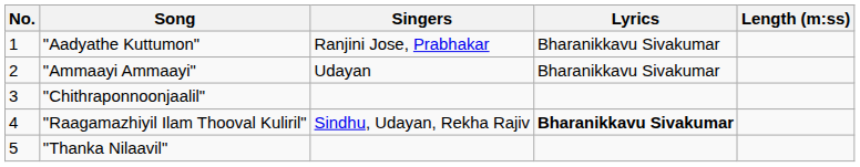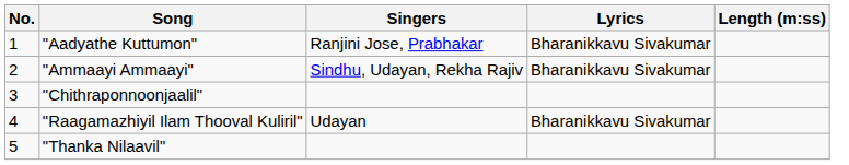 <table class="wikitable" style="font-size:95%;">
 <tr>
 <th>No.</th>
 <th>Song</th>
 <th>Singers</th>
 <th>Lyrics</th>
 <th>Length (m:ss)</th>
 </tr>
 <tr>
 <td>1</td>
 <td>"Aadyathe Kuttumon"</td>
 <td>Ranjini Jose, <a href='#'>Prabhakar</a></td>
 <td>Bharanikkavu Sivakumar</td>
 <td></td>
 </tr>
 <tr>
 <td>2</td>
 <td>"Ammaayi Ammaayi"</td>
-<td>Udayan</td>
+<td><a href='#'>Sindhu</a>, Udayan, Rekha Rajiv</td>
 <td>Bharanikkavu Sivakumar</td>
 <td></td>
 </tr>
 <tr>
 <td>3</td>
 <td>"Chithraponnoonjaalil"</td>
 <td></td>
 <td></td>
 <td></td>
 </tr>
 <tr>
 <td>4</td>
 <td>"Raagamazhiyil Ilam Thooval Kuliril"</td>
-<td><a href='#'>Sindhu</a>, Udayan, Rekha Rajiv</td>
-<td><strong>Bharanikkavu Sivakumar</strong></td>
+<td>Udayan</td>
+<td>Bharanikkavu Sivakumar</td>
 <td></td>
 </tr>
 <tr>
 <td>5</td>
 <td>"Thanka Nilaavil"</td>
 <td></td>
 <td></td>
 <td></td>
 </tr>
 </table>
